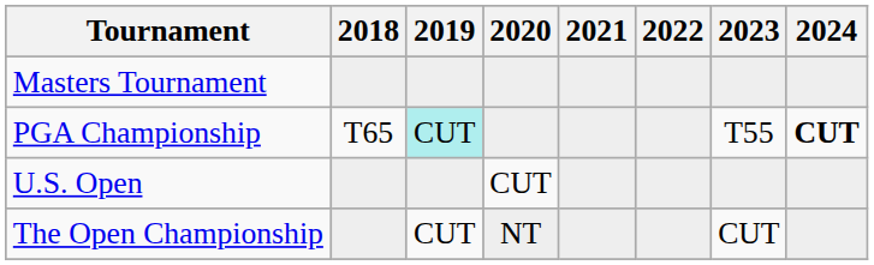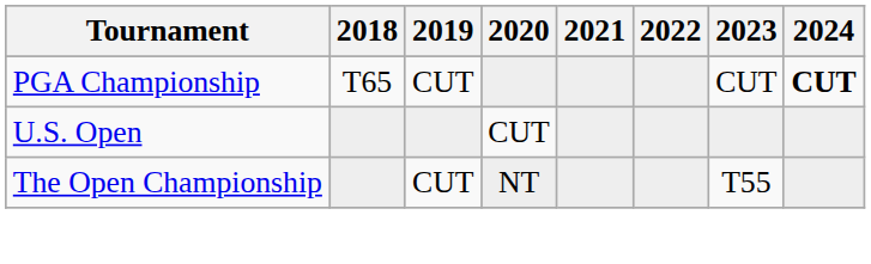 <table class="wikitable" style="font-size:95%;text-align:center;">
 <tr>
 <th>Tournament</th>
 <th>2018</th>
 <th>2019</th>
 <th>2020</th>
 <th>2021</th>
 <th>2022</th>
 <th>2023</th>
 <th>2024</th>
 </tr>
 <tr>
-<td align=left><a href='#'>Masters Tournament</a></td>
+<td align=left><a href='#'>PGA Championship</a></td>
+<td>T65</td>
+<td>CUT</td>
 <td style="background:#eeeeee;"></td>
 <td style="background:#eeeeee;"></td>
 <td style="background:#eeeeee;"></td>
-<td style="background:#eeeeee;"></td>
-<td style="background:#eeeeee;"></td>
-<td style="background:#eeeeee;"></td>
-<td style="background:#eeeeee;"></td>
-</tr>
-<tr>
-<td align=left><a href='#'>PGA Championship</a></td>
-<td>T65</td>
-<td style="background: paleturquoise;">CUT</td>
-<td style="background:#eeeeee;"></td>
-<td style="background:#eeeeee;"></td>
-<td style="background:#eeeeee;"></td>
-<td>T55</td>
+<td>CUT</td>
 <td><strong>CUT</strong></td>
 </tr>
 <tr>
 <td align=left><a href='#'>U.S. Open</a></td>
 <td style="background:#eeeeee;"></td>
 <td style="background:#eeeeee;"></td>
 <td>CUT</td>
 <td style="background:#eeeeee;"></td>
 <td style="background:#eeeeee;"></td>
 <td style="background:#eeeeee;"></td>
 <td style="background:#eeeeee;"></td>
 </tr>
 <tr>
 <td align=left><a href='#'>The Open Championship</a></td>
 <td style="background:#eeeeee;"></td>
 <td>CUT</td>
 <td style="background:#eeeeee;">NT</td>
 <td style="background:#eeeeee;"></td>
 <td style="background:#eeeeee;"></td>
-<td>CUT</td>
+<td>T55</td>
 <td style="background:#eeeeee;"></td>
 </tr>
 </table>
